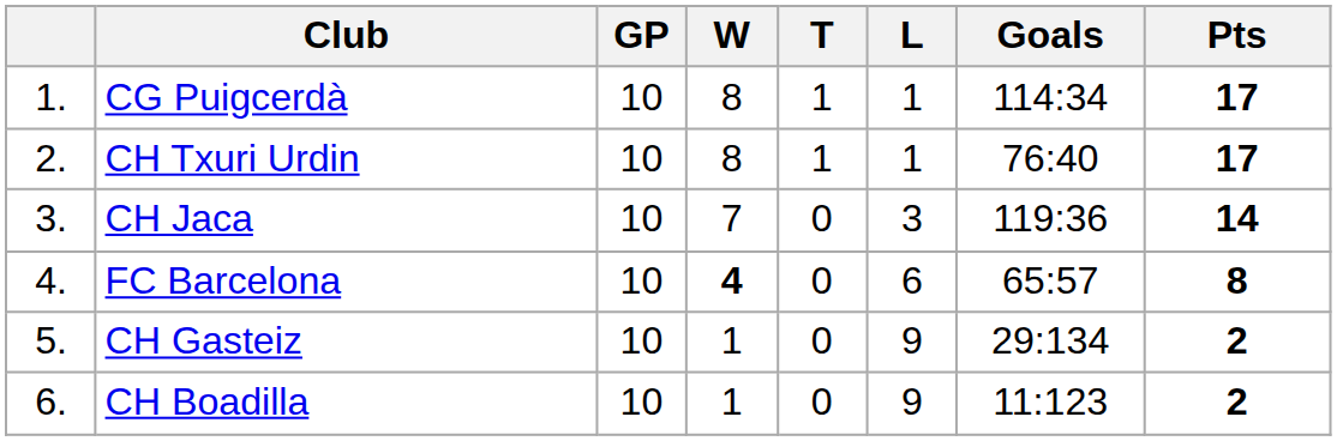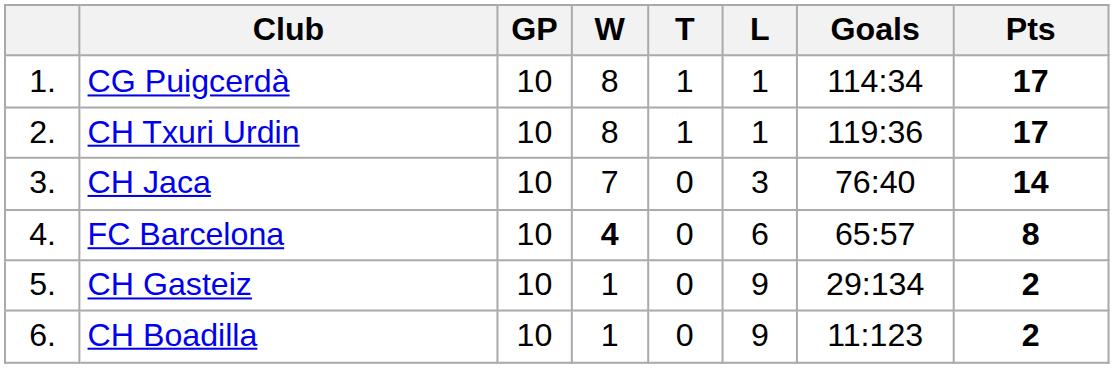 <table class="wikitable">
 <tr>
 <th width="30"></th>
 <th width="200">Club</th>
 <th width="30">GP</th>
 <th width="30">W</th>
 <th width="30">T</th>
 <th width="30">L</th>
 <th width="70">Goals</th>
 <th width="70">Pts</th>
 </tr>
 <tr bgcolor="#FFFFFF" align="center">
 <td>1.</td>
 <td align="left"><a href='#'>CG Puigcerdà</a></td>
 <td>10</td>
 <td>8</td>
 <td>1</td>
 <td>1</td>
 <td>114:34</td>
 <td><strong>17</strong></td>
 </tr>
 <tr bgcolor="#FFFFFF" align="center">
 <td>2.</td>
 <td align="left"><a href='#'>CH Txuri Urdin</a></td>
 <td>10</td>
 <td>8</td>
 <td>1</td>
 <td>1</td>
-<td>76:40</td>
+<td>119:36</td>
 <td><strong>17</strong></td>
 </tr>
 <tr bgcolor="#FFFFFF" align="center">
 <td>3.</td>
 <td align="left"><a href='#'>CH Jaca</a></td>
 <td>10</td>
 <td>7</td>
 <td>0</td>
 <td>3</td>
-<td>119:36</td>
+<td>76:40</td>
 <td><strong>14</strong></td>
 </tr>
 <tr bgcolor="#FFFFFF" align="center">
 <td>4.</td>
 <td align="left"><a href='#'>FC Barcelona</a></td>
 <td>10</td>
 <td><strong>4</strong></td>
 <td>0</td>
 <td>6</td>
 <td>65:57</td>
 <td><strong>8</strong></td>
 </tr>
 <tr bgcolor="#FFFFFF" align="center">
 <td>5.</td>
 <td align="left"><a href='#'>CH Gasteiz</a></td>
 <td>10</td>
 <td>1</td>
 <td>0</td>
 <td>9</td>
 <td>29:134</td>
 <td><strong>2</strong></td>
 </tr>
 <tr bgcolor="#FFFFFF" align="center">
 <td>6.</td>
 <td align="left"><a href='#'>CH Boadilla</a></td>
 <td>10</td>
 <td>1</td>
 <td>0</td>
 <td>9</td>
 <td>11:123</td>
 <td><strong>2</strong></td>
 </tr>
 </table>
